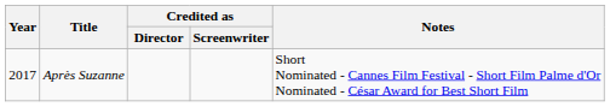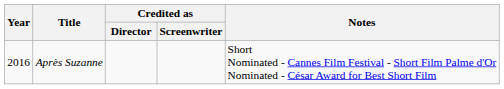 <table class="wikitable sortable">
 <tr>
 <th rowspan=2 width="33">Year</th>
 <th rowspan=2>Title</th>
 <th colspan=2>Credited as</th>
 <th rowspan=2>Notes</th>
 </tr>
 <tr>
 <th width=65>Director</th>
 <th width=65>Screenwriter</th>
 </tr>
 <tr>
-<td align="center">2017</td>
+<td align="center">2016</td>
 <td align="left"><em>Après Suzanne</em></td>
 <td></td>
 <td></td>
 <td>Short<br>Nominated - <a href='#'>Cannes Film Festival</a> - <a href='#'>Short Film Palme d'Or</a><br>Nominated - <a href='#'>César Award for Best Short Film</a></td>
 </tr>
 </table>
